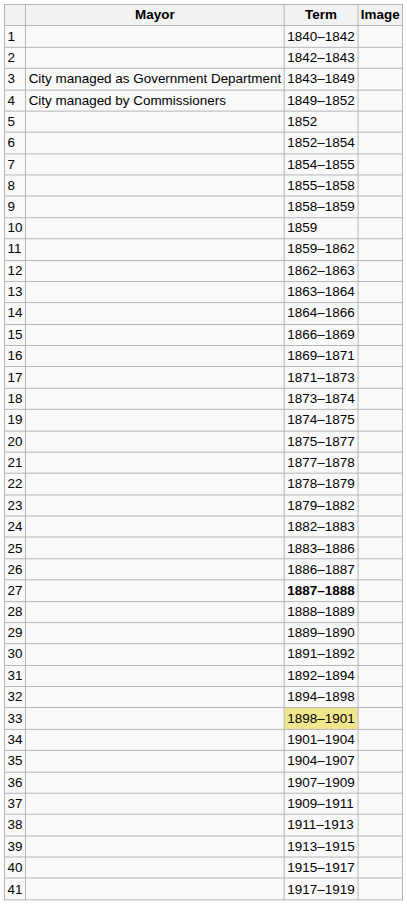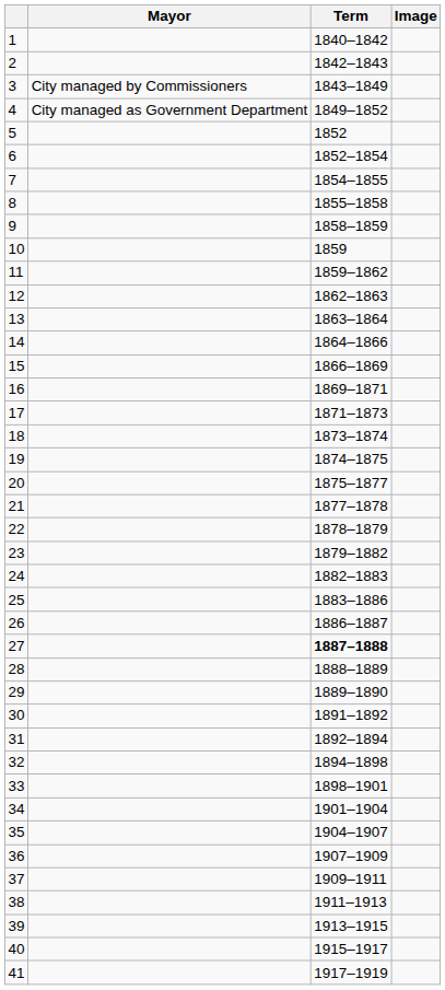 <table class="wikitable sortable">
 <tr>
 <th></th>
 <th>Mayor</th>
 <th>Term</th>
 <th>Image</th>
 </tr>
 <tr>
 <td>1</td>
 <td></td>
 <td>1840–1842</td>
 <td></td>
 </tr>
 <tr>
 <td>2</td>
 <td></td>
 <td>1842–1843</td>
 <td></td>
 </tr>
 <tr>
 <td>3</td>
-<td>City managed as Government Department</td>
+<td>City managed by Commissioners</td>
 <td>1843–1849</td>
 <td></td>
 </tr>
 <tr>
 <td>4</td>
-<td>City managed by Commissioners</td>
+<td>City managed as Government Department</td>
 <td>1849–1852</td>
 <td></td>
 </tr>
 <tr>
 <td>5</td>
 <td></td>
 <td>1852</td>
 <td></td>
 </tr>
 <tr>
 <td>6</td>
 <td></td>
 <td>1852–1854</td>
 <td></td>
 </tr>
 <tr>
 <td>7</td>
 <td></td>
 <td>1854–1855</td>
 <td></td>
 </tr>
 <tr>
 <td>8</td>
 <td></td>
 <td>1855–1858</td>
 <td></td>
 </tr>
 <tr>
 <td>9</td>
 <td></td>
 <td>1858–1859</td>
 <td></td>
 </tr>
 <tr>
 <td>10</td>
 <td></td>
 <td>1859</td>
 <td></td>
 </tr>
 <tr>
 <td>11</td>
 <td></td>
 <td>1859–1862</td>
 <td></td>
 </tr>
 <tr>
 <td>12</td>
 <td></td>
 <td>1862–1863</td>
 <td></td>
 </tr>
 <tr>
 <td>13</td>
 <td></td>
 <td>1863–1864</td>
 <td></td>
 </tr>
 <tr>
 <td>14</td>
 <td></td>
 <td>1864–1866</td>
 <td></td>
 </tr>
 <tr>
 <td>15</td>
 <td></td>
 <td>1866–1869</td>
 <td></td>
 </tr>
 <tr>
 <td>16</td>
 <td></td>
 <td>1869–1871</td>
 <td></td>
 </tr>
 <tr>
 <td>17</td>
 <td></td>
 <td>1871–1873</td>
 <td></td>
 </tr>
 <tr>
 <td>18</td>
 <td></td>
 <td>1873–1874</td>
 <td></td>
 </tr>
 <tr>
 <td>19</td>
 <td></td>
 <td>1874–1875</td>
 <td></td>
 </tr>
 <tr>
 <td>20</td>
 <td></td>
 <td>1875–1877</td>
 <td></td>
 </tr>
 <tr>
 <td>21</td>
 <td></td>
 <td>1877–1878</td>
 <td></td>
 </tr>
 <tr>
 <td>22</td>
 <td></td>
 <td>1878–1879</td>
 <td></td>
 </tr>
 <tr>
 <td>23</td>
 <td></td>
 <td>1879–1882</td>
 <td></td>
 </tr>
 <tr>
 <td>24</td>
 <td></td>
 <td>1882–1883</td>
 <td></td>
 </tr>
 <tr>
 <td>25</td>
 <td></td>
 <td>1883–1886</td>
 <td></td>
 </tr>
 <tr>
 <td>26</td>
 <td></td>
 <td>1886–1887</td>
 <td></td>
 </tr>
 <tr>
 <td>27</td>
 <td></td>
 <td><strong>1887–1888</strong></td>
 <td></td>
 </tr>
 <tr>
 <td>28</td>
 <td></td>
 <td>1888–1889</td>
 <td></td>
 </tr>
 <tr>
 <td>29</td>
 <td></td>
 <td>1889–1890</td>
 <td></td>
 </tr>
 <tr>
 <td>30</td>
 <td></td>
 <td>1891–1892</td>
 <td></td>
 </tr>
 <tr>
 <td>31</td>
 <td></td>
 <td>1892–1894</td>
 <td></td>
 </tr>
 <tr>
 <td>32</td>
 <td></td>
 <td>1894–1898</td>
 <td></td>
 </tr>
 <tr>
 <td>33</td>
 <td></td>
-<td style="background: khaki;">1898–1901</td>
+<td>1898–1901</td>
 <td></td>
 </tr>
 <tr>
 <td>34</td>
 <td></td>
 <td>1901–1904</td>
 <td></td>
 </tr>
 <tr>
 <td>35</td>
 <td></td>
 <td>1904–1907</td>
 <td></td>
 </tr>
 <tr>
 <td>36</td>
 <td></td>
 <td>1907–1909</td>
 <td></td>
 </tr>
 <tr>
 <td>37</td>
 <td></td>
 <td>1909–1911</td>
 <td></td>
 </tr>
 <tr>
 <td>38</td>
 <td></td>
 <td>1911–1913</td>
 <td></td>
 </tr>
 <tr>
 <td>39</td>
 <td></td>
 <td>1913–1915</td>
 <td></td>
 </tr>
 <tr>
 <td>40</td>
 <td></td>
 <td>1915–1917</td>
 <td></td>
 </tr>
 <tr>
 <td>41</td>
 <td></td>
 <td>1917–1919</td>
 <td></td>
 </tr>
 </table>
